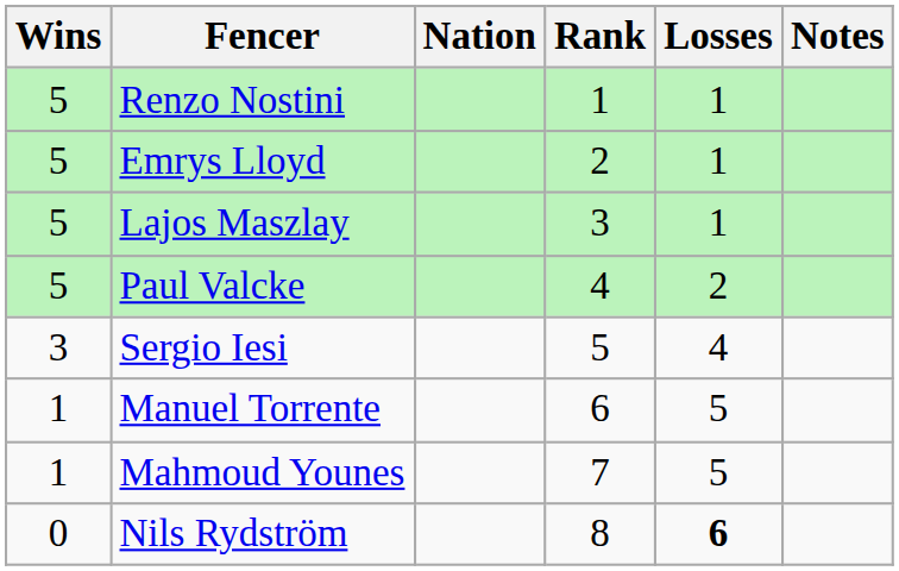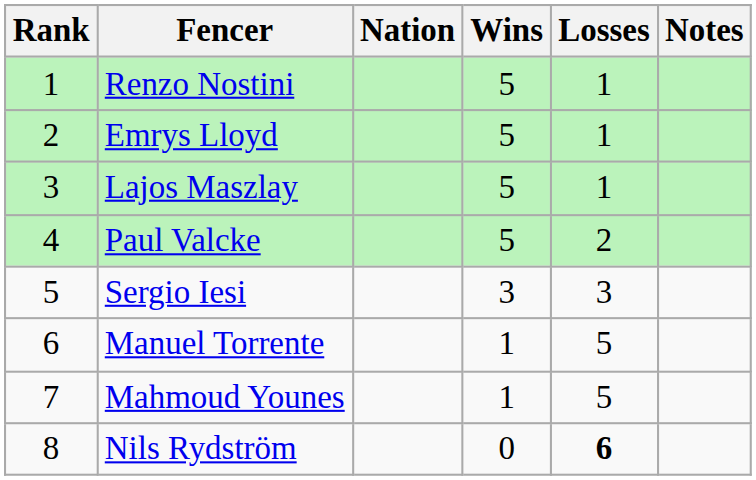 <table class="wikitable sortable" style="text-align: center;">
 <tr>
-<th>Wins</th>
+<th>Rank</th>
 <th>Fencer</th>
 <th>Nation</th>
-<th>Rank</th>
+<th>Wins</th>
 <th>Losses</th>
 <th>Notes</th>
 </tr>
 <tr style="background:#bbf3bb;">
-<td>5</td>
+<td>1</td>
 <td align=left><a href='#'>Renzo Nostini</a></td>
 <td align=left></td>
-<td>1</td>
+<td>5</td>
 <td>1</td>
 <td></td>
 </tr>
 <tr style="background:#bbf3bb;">
-<td>5</td>
+<td>2</td>
 <td align=left><a href='#'>Emrys Lloyd</a></td>
 <td align=left></td>
-<td>2</td>
+<td>5</td>
 <td>1</td>
 <td></td>
 </tr>
 <tr style="background:#bbf3bb;">
-<td>5</td>
+<td>3</td>
 <td align=left><a href='#'>Lajos Maszlay</a></td>
 <td align=left></td>
-<td>3</td>
+<td>5</td>
 <td>1</td>
 <td></td>
 </tr>
 <tr style="background:#bbf3bb;">
-<td>5</td>
+<td>4</td>
 <td align=left><a href='#'>Paul Valcke</a></td>
 <td align=left></td>
-<td>4</td>
+<td>5</td>
 <td>2</td>
 <td></td>
 </tr>
 <tr>
-<td>3</td>
+<td>5</td>
 <td align=left><a href='#'>Sergio Iesi</a></td>
 <td align=left></td>
-<td>5</td>
-<td>4</td>
+<td>3</td>
+<td>3</td>
 <td></td>
 </tr>
 <tr>
-<td>1</td>
+<td>6</td>
 <td align=left><a href='#'>Manuel Torrente</a></td>
 <td align=left></td>
-<td>6</td>
+<td>1</td>
 <td>5</td>
 <td></td>
 </tr>
 <tr>
-<td>1</td>
+<td>7</td>
 <td align=left><a href='#'>Mahmoud Younes</a></td>
 <td align=left></td>
-<td>7</td>
+<td>1</td>
 <td>5</td>
 <td></td>
 </tr>
 <tr>
-<td>0</td>
+<td>8</td>
 <td align=left><a href='#'>Nils Rydström</a></td>
 <td align=left></td>
-<td>8</td>
+<td>0</td>
 <td><strong>6</strong></td>
 <td></td>
 </tr>
 </table>
